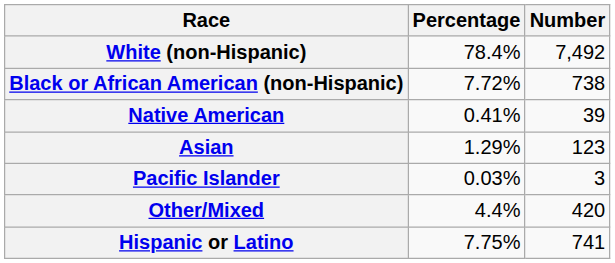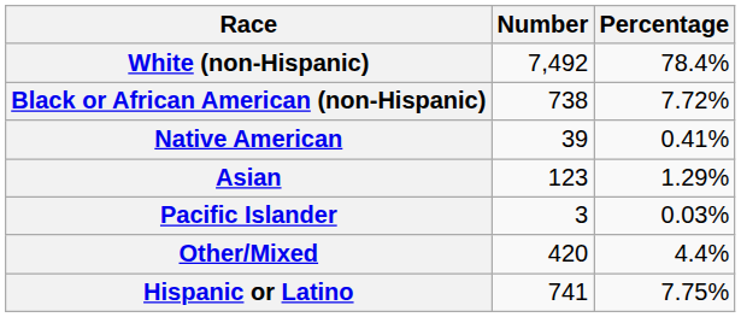 <table class="wikitable" style="text-align:right">
 <tr>
 <th scope="col">Race</th>
+<th scope="col">Number</th>
 <th scope="col">Percentage</th>
-<th scope="col">Number</th>
 </tr>
 <tr>
 <th scope="row"><a href='#'>White</a> (non-Hispanic)</th>
+<td>7,492</td>
 <td>78.4%</td>
-<td>7,492</td>
 </tr>
 <tr>
 <th scope="row"><a href='#'>Black or African American</a> (non-Hispanic)</th>
+<td>738</td>
 <td>7.72%</td>
-<td>738</td>
 </tr>
 <tr>
 <th scope="row"><a href='#'>Native American</a></th>
+<td>39</td>
 <td>0.41%</td>
-<td>39</td>
 </tr>
 <tr>
 <th scope="row"><a href='#'>Asian</a></th>
+<td>123</td>
 <td>1.29%</td>
-<td>123</td>
 </tr>
 <tr>
 <th scope="row"><a href='#'>Pacific Islander</a></th>
+<td>3</td>
 <td>0.03%</td>
-<td>3</td>
 </tr>
 <tr>
 <th scope="row"><a href='#'>Other/Mixed</a></th>
+<td>420</td>
 <td>4.4%</td>
-<td>420</td>
 </tr>
 <tr>
 <th scope="row"><a href='#'>Hispanic</a> or <a href='#'>Latino</a></th>
+<td>741</td>
 <td>7.75%</td>
-<td>741</td>
 </tr>
 </table>
